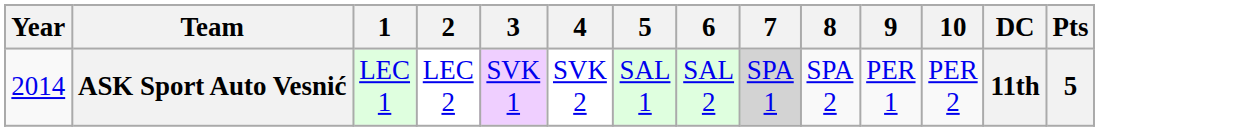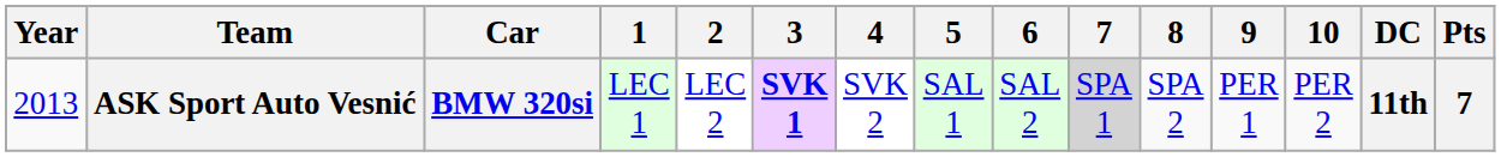 <table class="wikitable" style="text-align:center; font-size:85%">
 <tr>
 <th>Year</th>
 <th>Team</th>
+<th>Car</th>
 <th>1</th>
 <th>2</th>
 <th>3</th>
 <th>4</th>
 <th>5</th>
 <th>6</th>
 <th>7</th>
 <th>8</th>
 <th>9</th>
 <th>10</th>
 <th>DC</th>
 <th>Pts</th>
 </tr>
 <tr>
-<td><a href='#'>2014</a></td>
+<td><a href='#'>2013</a></td>
 <th>ASK Sport Auto Vesnić</th>
+<th><a href='#'>BMW 320si</a></th>
 <td style="background:#dfffdf;"><a href='#'>LEC<br>1</a><br></td>
 <td style="background:#ffffff;"><a href='#'>LEC<br>2</a><br></td>
-<td style="background:#efcfff;"><a href='#'>SVK<br>1</a><br></td>
+<td style="background:#efcfff;"><strong><a href='#'>SVK<br>1</a><br></strong></td>
 <td style="background:#FFFFFF;"><a href='#'>SVK<br>2</a><br></td>
 <td style="background:#dfffdf;"><a href='#'>SAL<br>1</a><br></td>
 <td style="background:#dfffdf;"><a href='#'>SAL<br>2</a><br></td>
 <td style="background: lightgrey;"><a href='#'>SPA<br>1</a></td>
 <td><a href='#'>SPA<br>2</a></td>
 <td><a href='#'>PER<br>1</a></td>
 <td><a href='#'>PER<br>2</a></td>
 <th>11th</th>
-<th>5</th>
+<th>7</th>
 </tr>
 </table>
